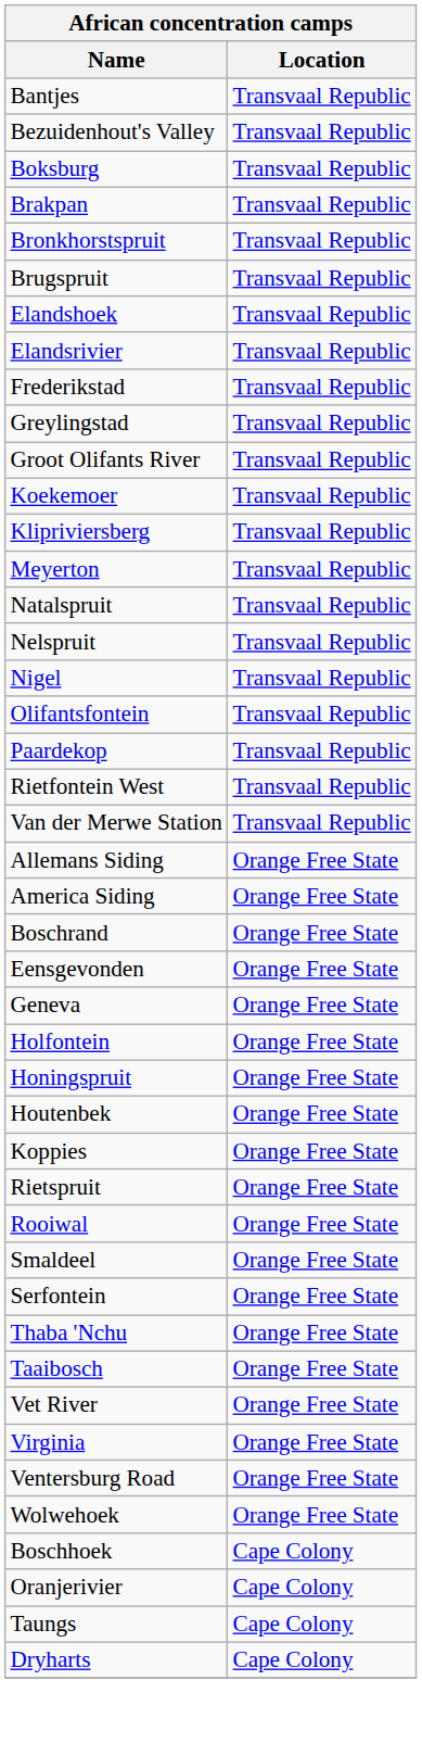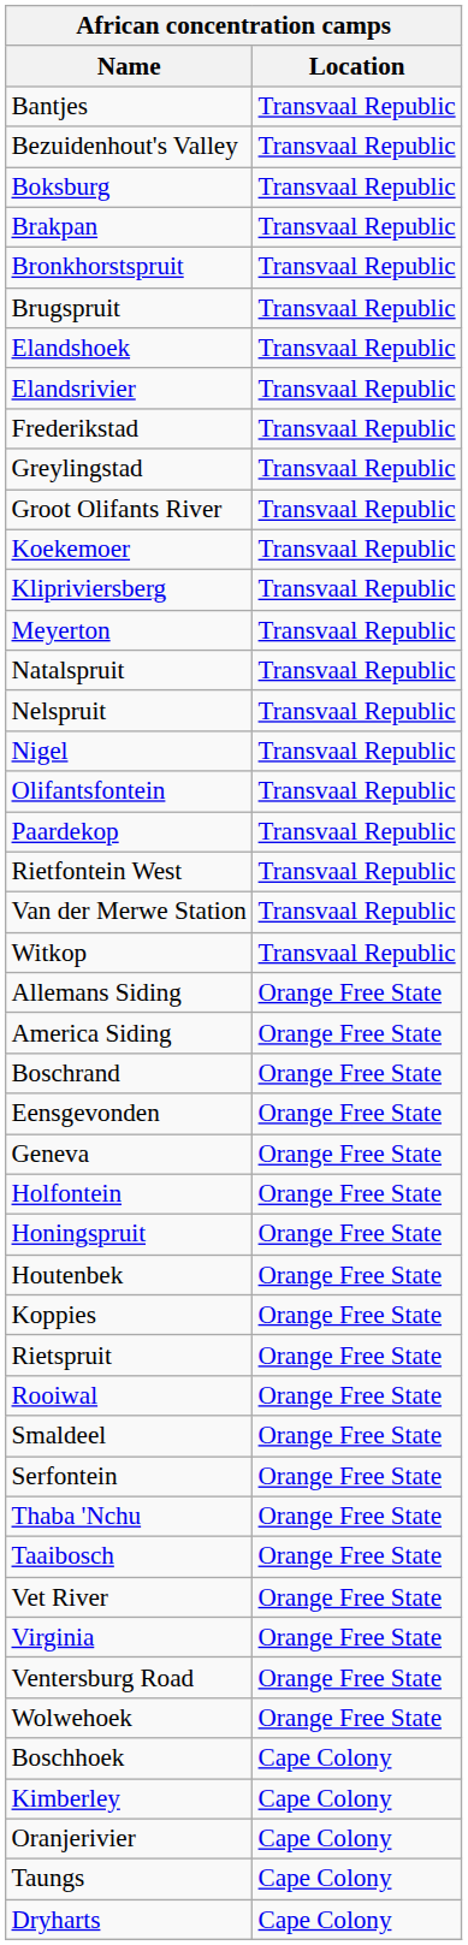 <table class="wikitable sortable">
 <tr>
 <th colspan=2>African concentration camps</th>
 </tr>
 <tr>
 <th>Name</th>
 <th>Location</th>
 </tr>
 <tr>
 <td>Bantjes</td>
 <td><a href='#'>Transvaal Republic</a></td>
 </tr>
 <tr>
 <td>Bezuidenhout's Valley</td>
 <td><a href='#'>Transvaal Republic</a></td>
 </tr>
 <tr>
 <td><a href='#'>Boksburg</a></td>
 <td><a href='#'>Transvaal Republic</a></td>
 </tr>
 <tr>
 <td><a href='#'>Brakpan</a></td>
 <td><a href='#'>Transvaal Republic</a></td>
 </tr>
 <tr>
 <td><a href='#'>Bronkhorstspruit</a></td>
 <td><a href='#'>Transvaal Republic</a></td>
 </tr>
 <tr>
 <td>Brugspruit</td>
 <td><a href='#'>Transvaal Republic</a></td>
 </tr>
 <tr>
 <td><a href='#'>Elandshoek</a></td>
 <td><a href='#'>Transvaal Republic</a></td>
 </tr>
 <tr>
 <td><a href='#'>Elandsrivier</a></td>
 <td><a href='#'>Transvaal Republic</a></td>
 </tr>
 <tr>
 <td>Frederikstad</td>
 <td><a href='#'>Transvaal Republic</a></td>
 </tr>
 <tr>
 <td>Greylingstad</td>
 <td><a href='#'>Transvaal Republic</a></td>
 </tr>
 <tr>
 <td>Groot Olifants River</td>
 <td><a href='#'>Transvaal Republic</a></td>
 </tr>
 <tr>
 <td><a href='#'>Koekemoer</a></td>
 <td><a href='#'>Transvaal Republic</a></td>
 </tr>
 <tr>
 <td><a href='#'>Klipriviersberg</a></td>
 <td><a href='#'>Transvaal Republic</a></td>
 </tr>
 <tr>
 <td><a href='#'>Meyerton</a></td>
 <td><a href='#'>Transvaal Republic</a></td>
 </tr>
 <tr>
 <td>Natalspruit</td>
 <td><a href='#'>Transvaal Republic</a></td>
 </tr>
 <tr>
 <td>Nelspruit</td>
 <td><a href='#'>Transvaal Republic</a></td>
 </tr>
 <tr>
 <td><a href='#'>Nigel</a></td>
 <td><a href='#'>Transvaal Republic</a></td>
 </tr>
 <tr>
 <td><a href='#'>Olifantsfontein</a></td>
 <td><a href='#'>Transvaal Republic</a></td>
 </tr>
 <tr>
 <td><a href='#'>Paardekop</a></td>
 <td><a href='#'>Transvaal Republic</a></td>
 </tr>
 <tr>
 <td>Rietfontein West</td>
 <td><a href='#'>Transvaal Republic</a></td>
 </tr>
 <tr>
 <td>Van der Merwe Station</td>
 <td><a href='#'>Transvaal Republic</a></td>
 </tr>
 <tr>
+<td>Witkop</td>
+<td><a href='#'>Transvaal Republic</a></td>
+</tr>
+<tr>
 <td>Allemans Siding</td>
 <td><a href='#'>Orange Free State</a></td>
 </tr>
 <tr>
 <td>America Siding</td>
 <td><a href='#'>Orange Free State</a></td>
 </tr>
 <tr>
 <td>Boschrand</td>
 <td><a href='#'>Orange Free State</a></td>
 </tr>
 <tr>
 <td>Eensgevonden</td>
 <td><a href='#'>Orange Free State</a></td>
 </tr>
 <tr>
 <td>Geneva</td>
 <td><a href='#'>Orange Free State</a></td>
 </tr>
 <tr>
 <td><a href='#'>Holfontein</a></td>
 <td><a href='#'>Orange Free State</a></td>
 </tr>
 <tr>
 <td><a href='#'>Honingspruit</a></td>
 <td><a href='#'>Orange Free State</a></td>
 </tr>
 <tr>
 <td>Houtenbek</td>
 <td><a href='#'>Orange Free State</a></td>
 </tr>
 <tr>
 <td>Koppies</td>
 <td><a href='#'>Orange Free State</a></td>
 </tr>
 <tr>
 <td>Rietspruit</td>
 <td><a href='#'>Orange Free State</a></td>
 </tr>
 <tr>
 <td><a href='#'>Rooiwal</a></td>
 <td><a href='#'>Orange Free State</a></td>
 </tr>
 <tr>
 <td>Smaldeel</td>
 <td><a href='#'>Orange Free State</a></td>
 </tr>
 <tr>
 <td>Serfontein</td>
 <td><a href='#'>Orange Free State</a></td>
 </tr>
 <tr>
 <td><a href='#'>Thaba 'Nchu</a></td>
 <td><a href='#'>Orange Free State</a></td>
 </tr>
 <tr>
 <td><a href='#'>Taaibosch</a></td>
 <td><a href='#'>Orange Free State</a></td>
 </tr>
 <tr>
 <td>Vet River</td>
 <td><a href='#'>Orange Free State</a></td>
 </tr>
 <tr>
 <td><a href='#'>Virginia</a></td>
 <td><a href='#'>Orange Free State</a></td>
 </tr>
 <tr>
 <td>Ventersburg Road</td>
 <td><a href='#'>Orange Free State</a></td>
 </tr>
 <tr>
 <td>Wolwehoek</td>
 <td><a href='#'>Orange Free State</a></td>
 </tr>
 <tr>
 <td>Boschhoek</td>
 <td><a href='#'>Cape Colony</a></td>
 </tr>
 <tr>
+<td><a href='#'>Kimberley</a></td>
+<td><a href='#'>Cape Colony</a></td>
+</tr>
+<tr>
 <td>Oranjerivier</td>
 <td><a href='#'>Cape Colony</a></td>
 </tr>
 <tr>
 <td>Taungs</td>
 <td><a href='#'>Cape Colony</a></td>
 </tr>
 <tr>
 <td><a href='#'>Dryharts</a></td>
 <td><a href='#'>Cape Colony</a></td>
 </tr>
 <tr>
 </tr>
 </table>
